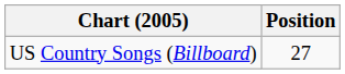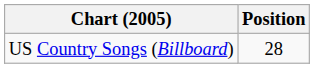 <table class="wikitable sortable">
 <tr>
 <th scope="col">Chart (2005)</th>
 <th scope="col">Position</th>
 </tr>
 <tr>
 <td>US <a href='#'>Country Songs</a> (<em><a href='#'>Billboard</a></em>)</td>
-<td align="center">27</td>
+<td align="center">28</td>
 </tr>
 </table>
